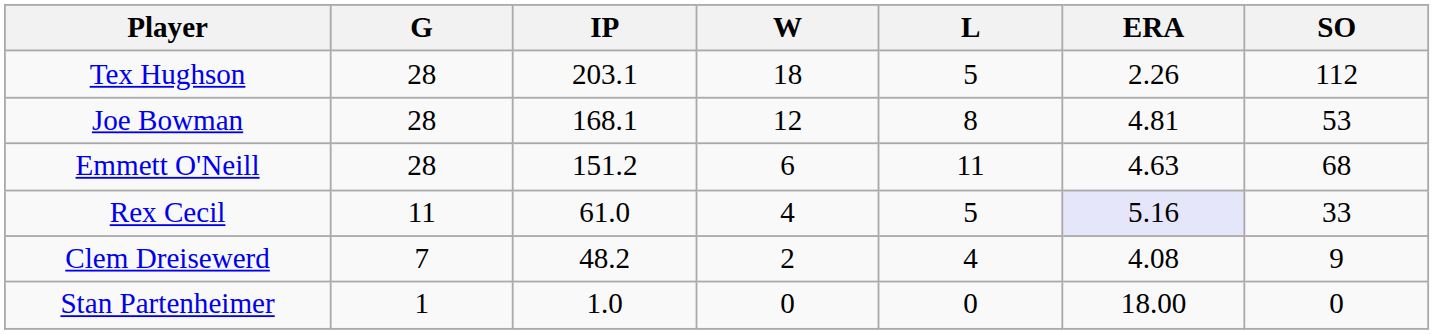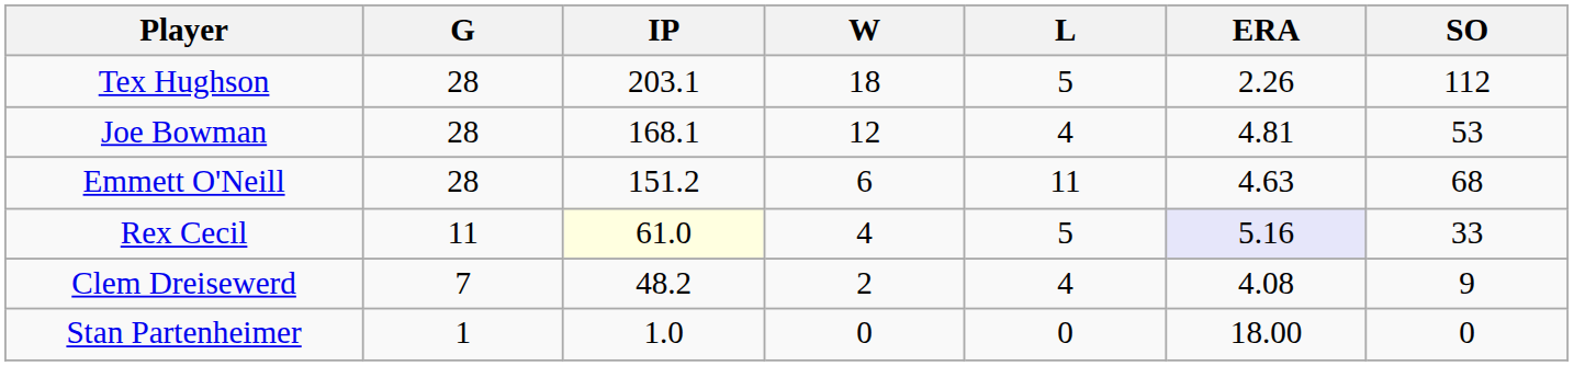 <table class="wikitable sortable">
 <tr>
 <th bgcolor="#DDDDFF" width="16%">Player</th>
 <th bgcolor="#DDDDFF" width="9%">G</th>
 <th bgcolor="#DDDDFF" width="9%">IP</th>
 <th bgcolor="#DDDDFF" width="9%">W</th>
 <th bgcolor="#DDDDFF" width="9%">L</th>
 <th bgcolor="#DDDDFF" width="9%">ERA</th>
 <th bgcolor="#DDDDFF" width="9%">SO</th>
 </tr>
 <tr align="center">
 <td><a href='#'>Tex Hughson</a></td>
 <td>28</td>
 <td>203.1</td>
 <td>18</td>
 <td>5</td>
 <td>2.26</td>
 <td>112</td>
 </tr>
 <tr align=center>
 <td><a href='#'>Joe Bowman</a></td>
 <td>28</td>
 <td>168.1</td>
 <td>12</td>
-<td>8</td>
+<td>4</td>
 <td>4.81</td>
 <td>53</td>
 </tr>
 <tr align=center>
 <td><a href='#'>Emmett O'Neill</a></td>
 <td>28</td>
 <td>151.2</td>
 <td>6</td>
 <td>11</td>
 <td>4.63</td>
 <td>68</td>
 </tr>
 <tr align=center>
 <td><a href='#'>Rex Cecil</a></td>
 <td>11</td>
-<td>61.0</td>
+<td style="background: lightyellow;">61.0</td>
 <td>4</td>
 <td>5</td>
 <td style="background: lavender;">5.16</td>
 <td>33</td>
 </tr>
 <tr align=center>
 <td><a href='#'>Clem Dreisewerd</a></td>
 <td>7</td>
 <td>48.2</td>
 <td>2</td>
 <td>4</td>
 <td>4.08</td>
 <td>9</td>
 </tr>
 <tr align=center>
 <td><a href='#'>Stan Partenheimer</a></td>
 <td>1</td>
 <td>1.0</td>
 <td>0</td>
 <td>0</td>
 <td>18.00</td>
 <td>0</td>
 </tr>
 </table>
